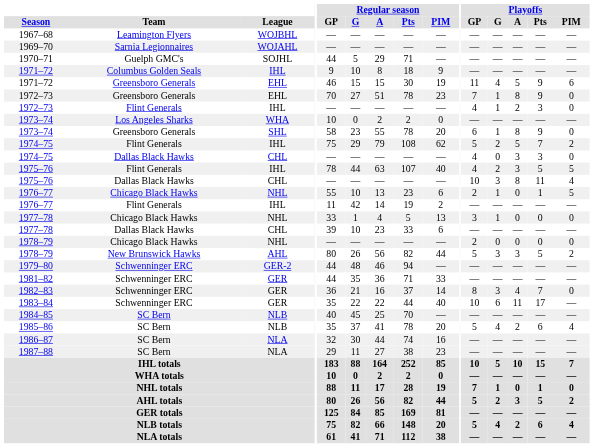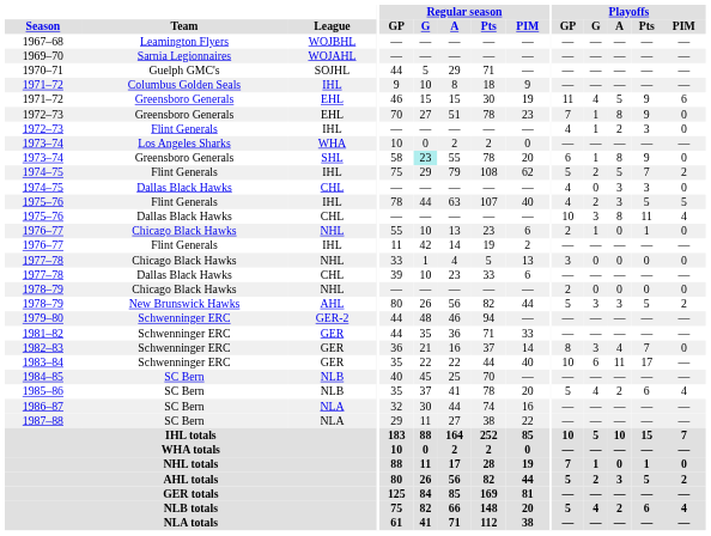 <table border="0" cellpadding="1" cellspacing="0" style="text-align:center; width:60em">
 <tr bgcolor="#e0e0e0">
 <th colspan="3" bgcolor="#ffffff"></th>
 <th rowspan="105" bgcolor="#ffffff"></th>
 <th colspan="5"><a href='#'>Regular season</a></th>
 <th rowspan="105" bgcolor="#ffffff"></th>
 <th colspan="5"><a href='#'>Playoffs</a></th>
 </tr>
 <tr bgcolor="#e0e0e0">
 <th><a href='#'>Season</a></th>
 <th>Team</th>
 <th>League</th>
 <th>GP</th>
 <th><a href='#'>G</a></th>
 <th><a href='#'>A</a></th>
 <th><a href='#'>Pts</a></th>
 <th><a href='#'>PIM</a></th>
 <th>GP</th>
 <th>G</th>
 <th>A</th>
 <th>Pts</th>
 <th>PIM</th>
 </tr>
 <tr>
 <td>1967–68</td>
 <td><a href='#'>Leamington Flyers</a></td>
 <td><a href='#'>WOJBHL</a></td>
 <td>—</td>
 <td>—</td>
 <td>—</td>
 <td>—</td>
 <td>—</td>
 <td>—</td>
 <td>—</td>
 <td>—</td>
 <td>—</td>
 <td>—</td>
 </tr>
 <tr bgcolor="#f0f0f0">
 <td>1969–70</td>
 <td><a href='#'>Sarnia Legionnaires</a></td>
 <td><a href='#'>WOJAHL</a></td>
 <td>—</td>
 <td>—</td>
 <td>—</td>
 <td>—</td>
 <td>—</td>
 <td>—</td>
 <td>—</td>
 <td>—</td>
 <td>—</td>
 <td>—</td>
 </tr>
 <tr>
 <td>1970–71</td>
 <td>Guelph GMC's</td>
 <td>SOJHL</td>
 <td>44</td>
 <td>5</td>
 <td>29</td>
 <td>71</td>
 <td>—</td>
 <td>—</td>
 <td>—</td>
 <td>—</td>
 <td>—</td>
 <td>—</td>
 </tr>
 <tr bgcolor="#f0f0f0">
 <td><a href='#'>1971–72</a></td>
 <td><a href='#'>Columbus Golden Seals</a></td>
 <td><a href='#'>IHL</a></td>
 <td>9</td>
 <td>10</td>
 <td>8</td>
 <td>18</td>
 <td>9</td>
 <td>—</td>
 <td>—</td>
 <td>—</td>
 <td>—</td>
 <td>—</td>
 </tr>
 <tr>
 <td>1971–72</td>
 <td><a href='#'>Greensboro Generals</a></td>
 <td><a href='#'>EHL</a></td>
 <td>46</td>
 <td>15</td>
 <td>15</td>
 <td>30</td>
 <td>19</td>
 <td>11</td>
 <td>4</td>
 <td>5</td>
 <td>9</td>
 <td>6</td>
 </tr>
 <tr bgcolor="#f0f0f0">
 <td>1972–73</td>
 <td>Greensboro Generals</td>
 <td>EHL</td>
 <td>70</td>
 <td>27</td>
 <td>51</td>
 <td>78</td>
 <td>23</td>
 <td>7</td>
 <td>1</td>
 <td>8</td>
 <td>9</td>
 <td>0</td>
 </tr>
 <tr>
 <td><a href='#'>1972–73</a></td>
 <td><a href='#'>Flint Generals</a></td>
 <td>IHL</td>
 <td>—</td>
 <td>—</td>
 <td>—</td>
 <td>—</td>
 <td>—</td>
 <td>4</td>
 <td>1</td>
 <td>2</td>
 <td>3</td>
 <td>0</td>
 </tr>
 <tr bgcolor="#f0f0f0">
 <td><a href='#'>1973–74</a></td>
 <td><a href='#'>Los Angeles Sharks</a></td>
 <td><a href='#'>WHA</a></td>
 <td>10</td>
 <td>0</td>
 <td>2</td>
 <td>2</td>
 <td>0</td>
 <td>—</td>
 <td>—</td>
 <td>—</td>
 <td>—</td>
 <td>—</td>
 </tr>
 <tr>
 <td><a href='#'>1973–74</a></td>
 <td>Greensboro Generals</td>
 <td><a href='#'>SHL</a></td>
 <td>58</td>
-<td>23</td>
+<td style="background: paleturquoise;">23</td>
 <td>55</td>
 <td>78</td>
 <td>20</td>
 <td>6</td>
 <td>1</td>
 <td>8</td>
 <td>9</td>
 <td>0</td>
 </tr>
 <tr bgcolor="#f0f0f0">
 <td><a href='#'>1974–75</a></td>
 <td>Flint Generals</td>
 <td>IHL</td>
 <td>75</td>
 <td>29</td>
 <td>79</td>
 <td>108</td>
 <td>62</td>
 <td>5</td>
 <td>2</td>
 <td>5</td>
 <td>7</td>
 <td>2</td>
 </tr>
 <tr>
 <td><a href='#'>1974–75</a></td>
 <td><a href='#'>Dallas Black Hawks</a></td>
 <td><a href='#'>CHL</a></td>
 <td>—</td>
 <td>—</td>
 <td>—</td>
 <td>—</td>
 <td>—</td>
 <td>4</td>
 <td>0</td>
 <td>3</td>
 <td>3</td>
 <td>0</td>
 </tr>
 <tr bgcolor="#f0f0f0">
 <td><a href='#'>1975–76</a></td>
 <td>Flint Generals</td>
 <td>IHL</td>
 <td>78</td>
 <td>44</td>
 <td>63</td>
 <td>107</td>
 <td>40</td>
 <td>4</td>
 <td>2</td>
 <td>3</td>
 <td>5</td>
 <td>5</td>
 </tr>
 <tr>
 <td><a href='#'>1975–76</a></td>
 <td>Dallas Black Hawks</td>
 <td>CHL</td>
 <td>—</td>
 <td>—</td>
 <td>—</td>
 <td>—</td>
 <td>—</td>
 <td>10</td>
 <td>3</td>
 <td>8</td>
 <td>11</td>
 <td>4</td>
 </tr>
 <tr bgcolor="#f0f0f0">
 <td><a href='#'>1976–77</a></td>
 <td><a href='#'>Chicago Black Hawks</a></td>
 <td><a href='#'>NHL</a></td>
 <td>55</td>
 <td>10</td>
 <td>13</td>
 <td>23</td>
 <td>6</td>
 <td>2</td>
 <td>1</td>
 <td>0</td>
 <td>1</td>
-<td>5</td>
+<td>0</td>
 </tr>
 <tr>
 <td><a href='#'>1976–77</a></td>
 <td>Flint Generals</td>
 <td>IHL</td>
 <td>11</td>
 <td>42</td>
 <td>14</td>
 <td>19</td>
 <td>2</td>
 <td>—</td>
 <td>—</td>
 <td>—</td>
 <td>—</td>
 <td>—</td>
 </tr>
 <tr bgcolor="#f0f0f0">
 <td><a href='#'>1977–78</a></td>
 <td>Chicago Black Hawks</td>
 <td>NHL</td>
 <td>33</td>
 <td>1</td>
 <td>4</td>
 <td>5</td>
 <td>13</td>
 <td>3</td>
-<td>1</td>
+<td>0</td>
 <td>0</td>
 <td>0</td>
 <td>0</td>
 </tr>
 <tr>
 <td><a href='#'>1977–78</a></td>
 <td>Dallas Black Hawks</td>
 <td>CHL</td>
 <td>39</td>
 <td>10</td>
 <td>23</td>
 <td>33</td>
 <td>6</td>
 <td>—</td>
 <td>—</td>
 <td>—</td>
 <td>—</td>
 <td>—</td>
 </tr>
 <tr bgcolor="#f0f0f0">
 <td><a href='#'>1978–79</a></td>
 <td>Chicago Black Hawks</td>
 <td>NHL</td>
 <td>—</td>
 <td>—</td>
 <td>—</td>
 <td>—</td>
 <td>—</td>
 <td>2</td>
 <td>0</td>
 <td>0</td>
 <td>0</td>
 <td>0</td>
 </tr>
 <tr>
 <td><a href='#'>1978–79</a></td>
 <td><a href='#'>New Brunswick Hawks</a></td>
 <td><a href='#'>AHL</a></td>
 <td>80</td>
 <td>26</td>
 <td>56</td>
 <td>82</td>
 <td>44</td>
 <td>5</td>
 <td>3</td>
 <td>3</td>
 <td>5</td>
 <td>2</td>
 </tr>
 <tr bgcolor="#f0f0f0">
 <td><a href='#'>1979–80</a></td>
 <td><a href='#'>Schwenninger ERC</a></td>
 <td><a href='#'>GER-2</a></td>
 <td>44</td>
 <td>48</td>
 <td>46</td>
 <td>94</td>
 <td>—</td>
 <td>—</td>
 <td>—</td>
 <td>—</td>
 <td>—</td>
 <td>—</td>
 </tr>
 <tr>
 <td><a href='#'>1981–82</a></td>
 <td>Schwenninger ERC</td>
 <td><a href='#'>GER</a></td>
 <td>44</td>
 <td>35</td>
 <td>36</td>
 <td>71</td>
 <td>33</td>
 <td>—</td>
 <td>—</td>
 <td>—</td>
 <td>—</td>
 <td>—</td>
 </tr>
 <tr bgcolor="#f0f0f0">
 <td><a href='#'>1982–83</a></td>
 <td>Schwenninger ERC</td>
 <td>GER</td>
 <td>36</td>
 <td>21</td>
 <td>16</td>
 <td>37</td>
 <td>14</td>
 <td>8</td>
 <td>3</td>
 <td>4</td>
 <td>7</td>
 <td>0</td>
 </tr>
 <tr>
 <td><a href='#'>1983–84</a></td>
 <td>Schwenninger ERC</td>
 <td>GER</td>
 <td>35</td>
 <td>22</td>
 <td>22</td>
 <td>44</td>
 <td>40</td>
 <td>10</td>
 <td>6</td>
 <td>11</td>
 <td>17</td>
 <td>—</td>
 </tr>
 <tr bgcolor="#f0f0f0">
 <td><a href='#'>1984–85</a></td>
 <td><a href='#'>SC Bern</a></td>
 <td><a href='#'>NLB</a></td>
 <td>40</td>
 <td>45</td>
 <td>25</td>
 <td>70</td>
 <td>—</td>
 <td>—</td>
 <td>—</td>
 <td>—</td>
 <td>—</td>
 <td>—</td>
 </tr>
 <tr>
 <td><a href='#'>1985–86</a></td>
 <td>SC Bern</td>
 <td>NLB</td>
 <td>35</td>
 <td>37</td>
 <td>41</td>
 <td>78</td>
 <td>20</td>
 <td>5</td>
 <td>4</td>
 <td>2</td>
 <td>6</td>
 <td>4</td>
 </tr>
 <tr bgcolor="#f0f0f0">
 <td><a href='#'>1986–87</a></td>
 <td>SC Bern</td>
 <td><a href='#'>NLA</a></td>
 <td>32</td>
 <td>30</td>
 <td>44</td>
 <td>74</td>
 <td>16</td>
 <td>—</td>
 <td>—</td>
 <td>—</td>
 <td>—</td>
 <td>—</td>
 </tr>
 <tr bgcolor="#f0f0f0">
 <td><a href='#'>1987–88</a></td>
 <td>SC Bern</td>
 <td>NLA</td>
 <td>29</td>
 <td>11</td>
 <td>27</td>
 <td>38</td>
-<td>23</td>
+<td>22</td>
 <td>—</td>
 <td>—</td>
 <td>—</td>
 <td>—</td>
 <td>—</td>
 </tr>
 <tr bgcolor="#e0e0e0">
 <th colspan="3">IHL totals</th>
 <th>183</th>
 <th>88</th>
 <th>164</th>
 <th>252</th>
 <th>85</th>
 <th>10</th>
 <th>5</th>
 <th>10</th>
 <th>15</th>
 <th>7</th>
 </tr>
 <tr bgcolor="#e0e0e0">
 <th colspan="3">WHA totals</th>
 <th>10</th>
 <th>0</th>
 <th>2</th>
 <th>2</th>
 <th>0</th>
 <th>—</th>
 <th>—</th>
 <th>—</th>
 <th>—</th>
 <th>—</th>
 </tr>
 <tr bgcolor="#e0e0e0">
 <th colspan="3">NHL totals</th>
 <th>88</th>
 <th>11</th>
 <th>17</th>
 <th>28</th>
 <th>19</th>
 <th>7</th>
 <th>1</th>
 <th>0</th>
 <th>1</th>
 <th>0</th>
 </tr>
 <tr bgcolor="#e0e0e0">
 <th colspan="3">AHL totals</th>
 <th>80</th>
 <th>26</th>
 <th>56</th>
 <th>82</th>
 <th>44</th>
 <th>5</th>
 <th>2</th>
 <th>3</th>
 <th>5</th>
 <th>2</th>
 </tr>
 <tr bgcolor="#e0e0e0">
 <th colspan="3">GER totals</th>
 <th>125</th>
 <th>84</th>
 <th>85</th>
 <th>169</th>
 <th>81</th>
 <th>—</th>
 <th>—</th>
 <th>—</th>
 <th>—</th>
 <th>—</th>
 </tr>
 <tr bgcolor="#e0e0e0">
 <th colspan="3">NLB totals</th>
 <th>75</th>
 <th>82</th>
 <th>66</th>
 <th>148</th>
 <th>20</th>
 <th>5</th>
 <th>4</th>
 <th>2</th>
 <th>6</th>
 <th>4</th>
 </tr>
 <tr bgcolor="#e0e0e0">
 <th colspan="3">NLA totals</th>
 <th>61</th>
 <th>41</th>
 <th>71</th>
 <th>112</th>
 <th>38</th>
 <th>—</th>
 <th>—</th>
 <th>—</th>
 <th>—</th>
 <th>—</th>
 </tr>
 </table>
